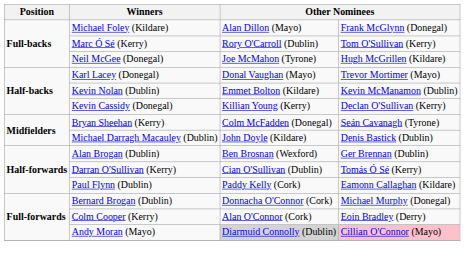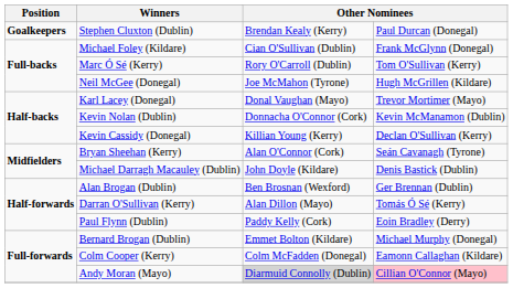 <table class="wikitable">
 <tr>
 <th>Position</th>
 <th>Winners</th>
 <th colspan=2>Other Nominees</th>
 </tr>
 <tr>
+<td><strong>Goalkeepers</strong></td>
+<td><a href='#'>Stephen Cluxton</a> (Dublin)</td>
+<td><a href='#'>Brendan Kealy</a> (Kerry)</td>
+<td><a href='#'>Paul Durcan</a> (Donegal)</td>
+</tr>
+<tr>
 <td rowspan=3><strong>Full-backs</strong></td>
 <td><a href='#'>Michael Foley</a> (Kildare)</td>
-<td><a href='#'>Alan Dillon</a> (Mayo)</td>
+<td><a href='#'>Cian O'Sullivan</a> (Dublin)</td>
 <td><a href='#'>Frank McGlynn</a> (Donegal)</td>
 </tr>
 <tr>
 <td><a href='#'>Marc Ó Sé</a> (Kerry)</td>
 <td><a href='#'>Rory O'Carroll</a> (Dublin)</td>
 <td><a href='#'>Tom O'Sullivan</a> (Kerry)</td>
 </tr>
 <tr>
 <td><a href='#'>Neil McGee</a> (Donegal)</td>
 <td><a href='#'>Joe McMahon</a> (Tyrone)</td>
 <td><a href='#'>Hugh McGrillen</a> (Kildare)</td>
 </tr>
 <tr>
 <td rowspan=3><strong>Half-backs</strong></td>
 <td><a href='#'>Karl Lacey</a> (Donegal)</td>
 <td><a href='#'>Donal Vaughan</a> (Mayo)</td>
 <td><a href='#'>Trevor Mortimer</a> (Mayo)</td>
 </tr>
 <tr>
 <td><a href='#'>Kevin Nolan</a> (Dublin)</td>
-<td><a href='#'>Emmet Bolton</a> (Kildare)</td>
+<td><a href='#'>Donnacha O'Connor</a> (Cork)</td>
 <td><a href='#'>Kevin McManamon</a> (Dublin)</td>
 </tr>
 <tr>
 <td><a href='#'>Kevin Cassidy</a> (Donegal)</td>
 <td><a href='#'>Killian Young</a> (Kerry)</td>
 <td><a href='#'>Declan O'Sullivan</a> (Kerry)</td>
 </tr>
 <tr>
 <td rowspan=2><strong>Midfielders</strong></td>
 <td><a href='#'>Bryan Sheehan</a> (Kerry)</td>
-<td><a href='#'>Colm McFadden</a> (Donegal)</td>
+<td><a href='#'>Alan O'Connor</a> (Cork)</td>
 <td><a href='#'>Seán Cavanagh</a> (Tyrone)</td>
 </tr>
 <tr>
 <td><a href='#'>Michael Darragh Macauley</a> (Dublin)</td>
 <td><a href='#'>John Doyle</a> (Kildare)</td>
 <td><a href='#'>Denis Bastick</a> (Dublin)</td>
 </tr>
 <tr>
 <td rowspan=3><strong>Half-forwards</strong></td>
 <td><a href='#'>Alan Brogan</a> (Dublin)</td>
 <td><a href='#'>Ben Brosnan</a> (Wexford)</td>
 <td><a href='#'>Ger Brennan</a> (Dublin)</td>
 </tr>
 <tr>
 <td><a href='#'>Darran O'Sullivan</a> (Kerry)</td>
-<td><a href='#'>Cian O'Sullivan</a> (Dublin)</td>
+<td><a href='#'>Alan Dillon</a> (Mayo)</td>
 <td><a href='#'>Tomás Ó Sé</a> (Kerry)</td>
 </tr>
 <tr>
 <td><a href='#'>Paul Flynn</a> (Dublin)</td>
 <td><a href='#'>Paddy Kelly</a> (Cork)</td>
-<td><a href='#'>Eamonn Callaghan</a> (Kildare)</td>
+<td><a href='#'>Eoin Bradley</a> (Derry)</td>
 </tr>
 <tr>
 <td rowspan=3><strong>Full-forwards</strong></td>
 <td><a href='#'>Bernard Brogan</a> (Dublin)</td>
-<td><a href='#'>Donnacha O'Connor</a> (Cork)</td>
+<td><a href='#'>Emmet Bolton</a> (Kildare)</td>
 <td><a href='#'>Michael Murphy</a> (Donegal)</td>
 </tr>
 <tr>
 <td><a href='#'>Colm Cooper</a> (Kerry)</td>
-<td><a href='#'>Alan O'Connor</a> (Cork)</td>
-<td><a href='#'>Eoin Bradley</a> (Derry)</td>
+<td><a href='#'>Colm McFadden</a> (Donegal)</td>
+<td><a href='#'>Eamonn Callaghan</a> (Kildare)</td>
 </tr>
 <tr>
 <td><a href='#'>Andy Moran</a> (Mayo)</td>
 <td style="background: lightgrey;"><a href='#'>Diarmuid Connolly</a> (Dublin)</td>
 <td style="background: pink;"><a href='#'>Cillian O'Connor</a> (Mayo)</td>
 </tr>
 <tr>
 </tr>
 </table>
